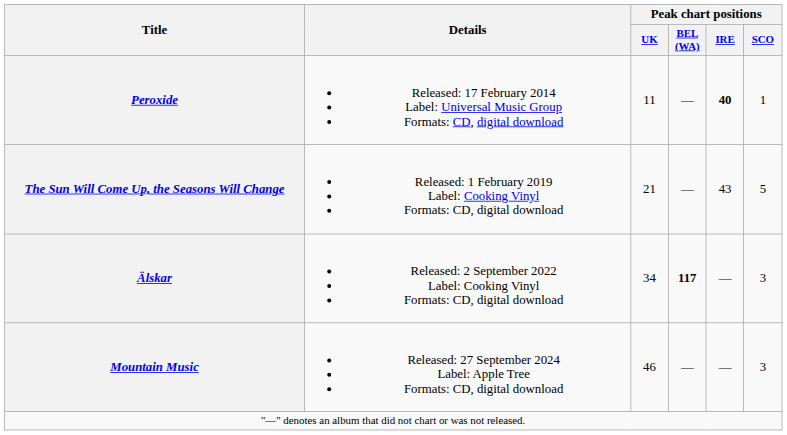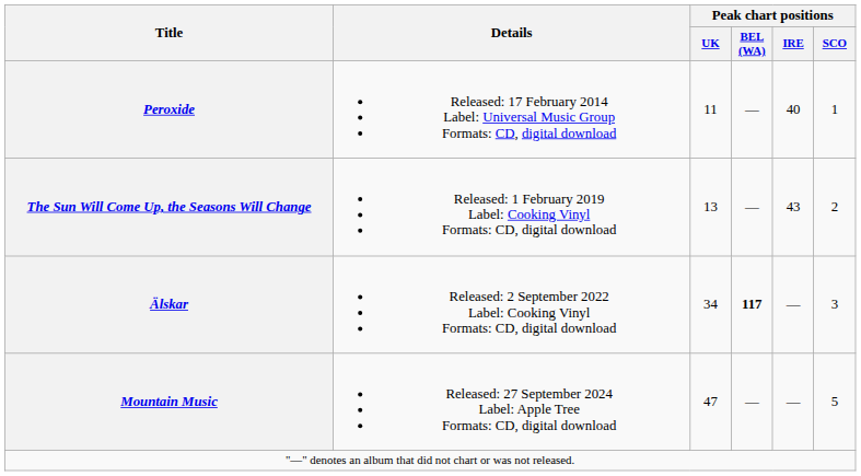 <table class="wikitable plainrowheaders" style="text-align:center;">
 <tr>
 <th scope="col" rowspan="2" style="width:23em;">Title</th>
 <th scope="col" rowspan="2" style="width:25em;">Details</th>
 <th scope="col" colspan="4">Peak chart positions</th>
 </tr>
 <tr>
 <th scope="col" style="width:3em;font-size:85%;"><a href='#'>UK</a><br></th>
 <th scope="col" style="width:3em;font-size:85%;"><a href='#'>BEL<br>(WA)</a><br></th>
 <th scope="col" style="width:3em;font-size:85%;"><a href='#'>IRE</a><br></th>
 <th scope="col" style="width:3em;font-size:85%;"><a href='#'>SCO</a><br></th>
 </tr>
 <tr>
 <th scope="row"><em><a href='#'>Peroxide</a></em></th>
 <td><br><ul><li>Released: 17 February 2014</li><li>Label: <a href='#'>Universal Music Group</a></li><li>Formats: <a href='#'>CD</a>, <a href='#'>digital download</a></li></ul></td>
 <td>11</td>
 <td>—</td>
-<td><strong>40</strong></td>
+<td>40</td>
 <td>1</td>
 </tr>
 <tr>
 <th scope="row"><em><a href='#'>The Sun Will Come Up, the Seasons Will Change</a></em></th>
 <td><br><ul><li>Released: 1 February 2019</li><li>Label: <a href='#'>Cooking Vinyl</a></li><li>Formats: CD, digital download</li></ul></td>
-<td>21</td>
+<td>13</td>
 <td>—</td>
 <td>43</td>
-<td>5</td>
+<td>2</td>
 </tr>
 <tr>
 <th scope="row"><em><a href='#'>Älskar</a></em></th>
 <td><br><ul><li>Released: 2 September 2022</li><li>Label: Cooking Vinyl</li><li>Formats: CD, digital download</li></ul></td>
 <td>34</td>
 <td><strong>117</strong></td>
 <td>—</td>
 <td>3</td>
 </tr>
 <tr>
 <th scope="row"><em><a href='#'>Mountain Music</a></em></th>
 <td><br><ul><li>Released: 27 September 2024</li><li>Label: Apple Tree</li><li>Formats: CD, digital download</li></ul></td>
-<td>46</td>
+<td>47</td>
 <td>—</td>
 <td>—</td>
-<td>3</td>
+<td>5</td>
 </tr>
 <tr>
 <td colspan="8" style="font-size:85%">"—" denotes an album that did not chart or was not released.</td>
 </tr>
 </table>
